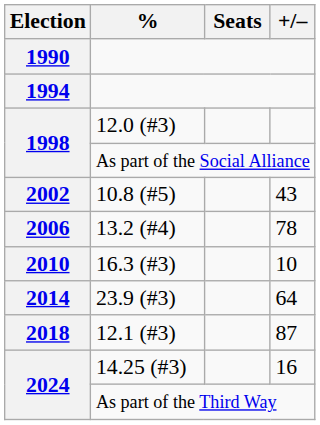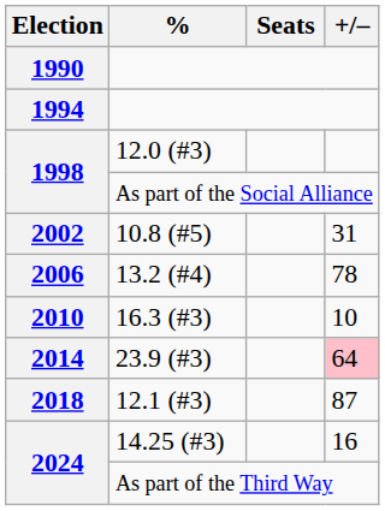 <table class=wikitable>
 <tr>
 <th>Election</th>
 <th>%</th>
 <th>Seats</th>
 <th>+/–</th>
 </tr>
 <tr>
 <th><a href='#'>1990</a></th>
 <td colspan="3"></td>
 </tr>
 <tr>
 <th><a href='#'>1994</a></th>
 <td colspan="3"></td>
 </tr>
 <tr>
 <th rowspan="2"><a href='#'>1998</a></th>
 <td>12.0 (#3)</td>
 <td></td>
 <td></td>
 </tr>
 <tr>
 <td colspan="3"><small>As part of the <a href='#'>Social Alliance</a></small></td>
 </tr>
 <tr>
 <th><a href='#'>2002</a></th>
 <td>10.8 (#5)</td>
 <td></td>
-<td> 43</td>
+<td> 31</td>
 </tr>
 <tr>
 <th><a href='#'>2006</a></th>
 <td>13.2 (#4)</td>
 <td></td>
 <td> 78</td>
 </tr>
 <tr>
 <th><a href='#'>2010</a></th>
 <td>16.3 (#3)</td>
 <td></td>
 <td> 10</td>
 </tr>
 <tr>
 <th><a href='#'>2014</a></th>
 <td>23.9 (#3)</td>
 <td></td>
-<td> 64</td>
+<td style="background: pink;"> 64</td>
 </tr>
 <tr>
 <th><a href='#'>2018</a></th>
 <td>12.1 (#3)</td>
 <td></td>
 <td> 87</td>
 </tr>
 <tr>
 <th rowspan="2"><a href='#'>2024</a></th>
 <td>14.25 (#3)</td>
 <td></td>
 <td> 16</td>
 </tr>
 <tr>
 <td colspan="3"><small>As part of the <a href='#'>Third Way</a></small></td>
 </tr>
 </table>
